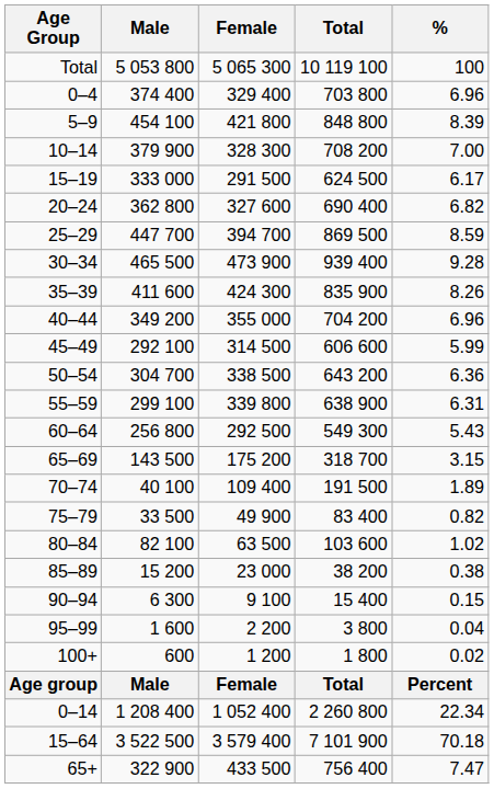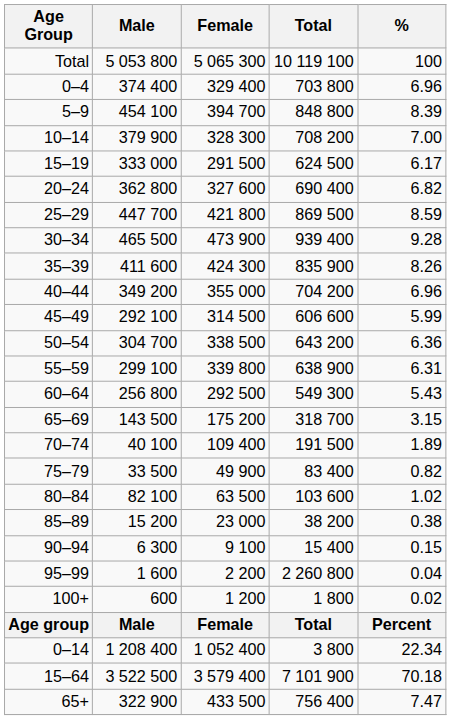 <table class="wikitable">
 <tr>
 <th width="80pt">Age Group</th>
 <th width="80pt">Male</th>
 <th width="80pt">Female</th>
 <th width="80pt">Total</th>
 <th width="80pt">%</th>
 </tr>
 <tr>
 <td align="right">Total</td>
 <td align="right">5 053 800</td>
 <td align="right">5 065 300</td>
 <td align="right">10 119 100</td>
 <td align="right">100</td>
 </tr>
 <tr>
 <td align="right">0–4</td>
 <td align="right">374 400</td>
 <td align="right">329 400</td>
 <td align="right">703 800</td>
 <td align="right">6.96</td>
 </tr>
 <tr>
 <td align="right">5–9</td>
 <td align="right">454 100</td>
-<td align="right">421 800</td>
+<td align="right">394 700</td>
 <td align="right">848 800</td>
 <td align="right">8.39</td>
 </tr>
 <tr>
 <td align="right">10–14</td>
 <td align="right">379 900</td>
 <td align="right">328 300</td>
 <td align="right">708 200</td>
 <td align="right">7.00</td>
 </tr>
 <tr>
 <td align="right">15–19</td>
 <td align="right">333 000</td>
 <td align="right">291 500</td>
 <td align="right">624 500</td>
 <td align="right">6.17</td>
 </tr>
 <tr>
 <td align="right">20–24</td>
 <td align="right">362 800</td>
 <td align="right">327 600</td>
 <td align="right">690 400</td>
 <td align="right">6.82</td>
 </tr>
 <tr>
 <td align="right">25–29</td>
 <td align="right">447 700</td>
-<td align="right">394 700</td>
+<td align="right">421 800</td>
 <td align="right">869 500</td>
 <td align="right">8.59</td>
 </tr>
 <tr>
 <td align="right">30–34</td>
 <td align="right">465 500</td>
 <td align="right">473 900</td>
 <td align="right">939 400</td>
 <td align="right">9.28</td>
 </tr>
 <tr>
 <td align="right">35–39</td>
 <td align="right">411 600</td>
 <td align="right">424 300</td>
 <td align="right">835 900</td>
 <td align="right">8.26</td>
 </tr>
 <tr>
 <td align="right">40–44</td>
 <td align="right">349 200</td>
 <td align="right">355 000</td>
 <td align="right">704 200</td>
 <td align="right">6.96</td>
 </tr>
 <tr>
 <td align="right">45–49</td>
 <td align="right">292 100</td>
 <td align="right">314 500</td>
 <td align="right">606 600</td>
 <td align="right">5.99</td>
 </tr>
 <tr>
 <td align="right">50–54</td>
 <td align="right">304 700</td>
 <td align="right">338 500</td>
 <td align="right">643 200</td>
 <td align="right">6.36</td>
 </tr>
 <tr>
 <td align="right">55–59</td>
 <td align="right">299 100</td>
 <td align="right">339 800</td>
 <td align="right">638 900</td>
 <td align="right">6.31</td>
 </tr>
 <tr>
 <td align="right">60–64</td>
 <td align="right">256 800</td>
 <td align="right">292 500</td>
 <td align="right">549 300</td>
 <td align="right">5.43</td>
 </tr>
 <tr>
 <td align="right">65–69</td>
 <td align="right">143 500</td>
 <td align="right">175 200</td>
 <td align="right">318 700</td>
 <td align="right">3.15</td>
 </tr>
 <tr>
 <td align="right">70–74</td>
 <td align="right">40 100</td>
 <td align="right">109 400</td>
 <td align="right">191 500</td>
 <td align="right">1.89</td>
 </tr>
 <tr>
 <td align="right">75–79</td>
 <td align="right">33 500</td>
 <td align="right">49 900</td>
 <td align="right">83 400</td>
 <td align="right">0.82</td>
 </tr>
 <tr>
 <td align="right">80–84</td>
 <td align="right">82 100</td>
 <td align="right">63 500</td>
 <td align="right">103 600</td>
 <td align="right">1.02</td>
 </tr>
 <tr>
 <td align="right">85–89</td>
 <td align="right">15 200</td>
 <td align="right">23 000</td>
 <td align="right">38 200</td>
 <td align="right">0.38</td>
 </tr>
 <tr>
 <td align="right">90–94</td>
 <td align="right">6 300</td>
 <td align="right">9 100</td>
 <td align="right">15 400</td>
 <td align="right">0.15</td>
 </tr>
 <tr>
 <td align="right">95–99</td>
 <td align="right">1 600</td>
 <td align="right">2 200</td>
-<td align="right">3 800</td>
+<td align="right">2 260 800</td>
 <td align="right">0.04</td>
 </tr>
 <tr>
 <td align="right">100+</td>
 <td align="right">600</td>
 <td align="right">1 200</td>
 <td align="right">1 800</td>
 <td align="right">0.02</td>
 </tr>
 <tr>
 <th width="50">Age group</th>
 <th width="80pt">Male</th>
 <th width="80">Female</th>
 <th width="80">Total</th>
 <th width="50">Percent</th>
 </tr>
 <tr>
 <td align="right">0–14</td>
 <td align="right">1 208 400</td>
 <td align="right">1 052 400</td>
-<td align="right">2 260 800</td>
+<td align="right">3 800</td>
 <td align="right">22.34</td>
 </tr>
 <tr>
 <td align="right">15–64</td>
 <td align="right">3 522 500</td>
 <td align="right">3 579 400</td>
 <td align="right">7 101 900</td>
 <td align="right">70.18</td>
 </tr>
 <tr>
 <td align="right">65+</td>
 <td align="right">322 900</td>
 <td align="right">433 500</td>
 <td align="right">756 400</td>
 <td align="right">7.47</td>
 </tr>
 <tr>
 </tr>
 </table>
